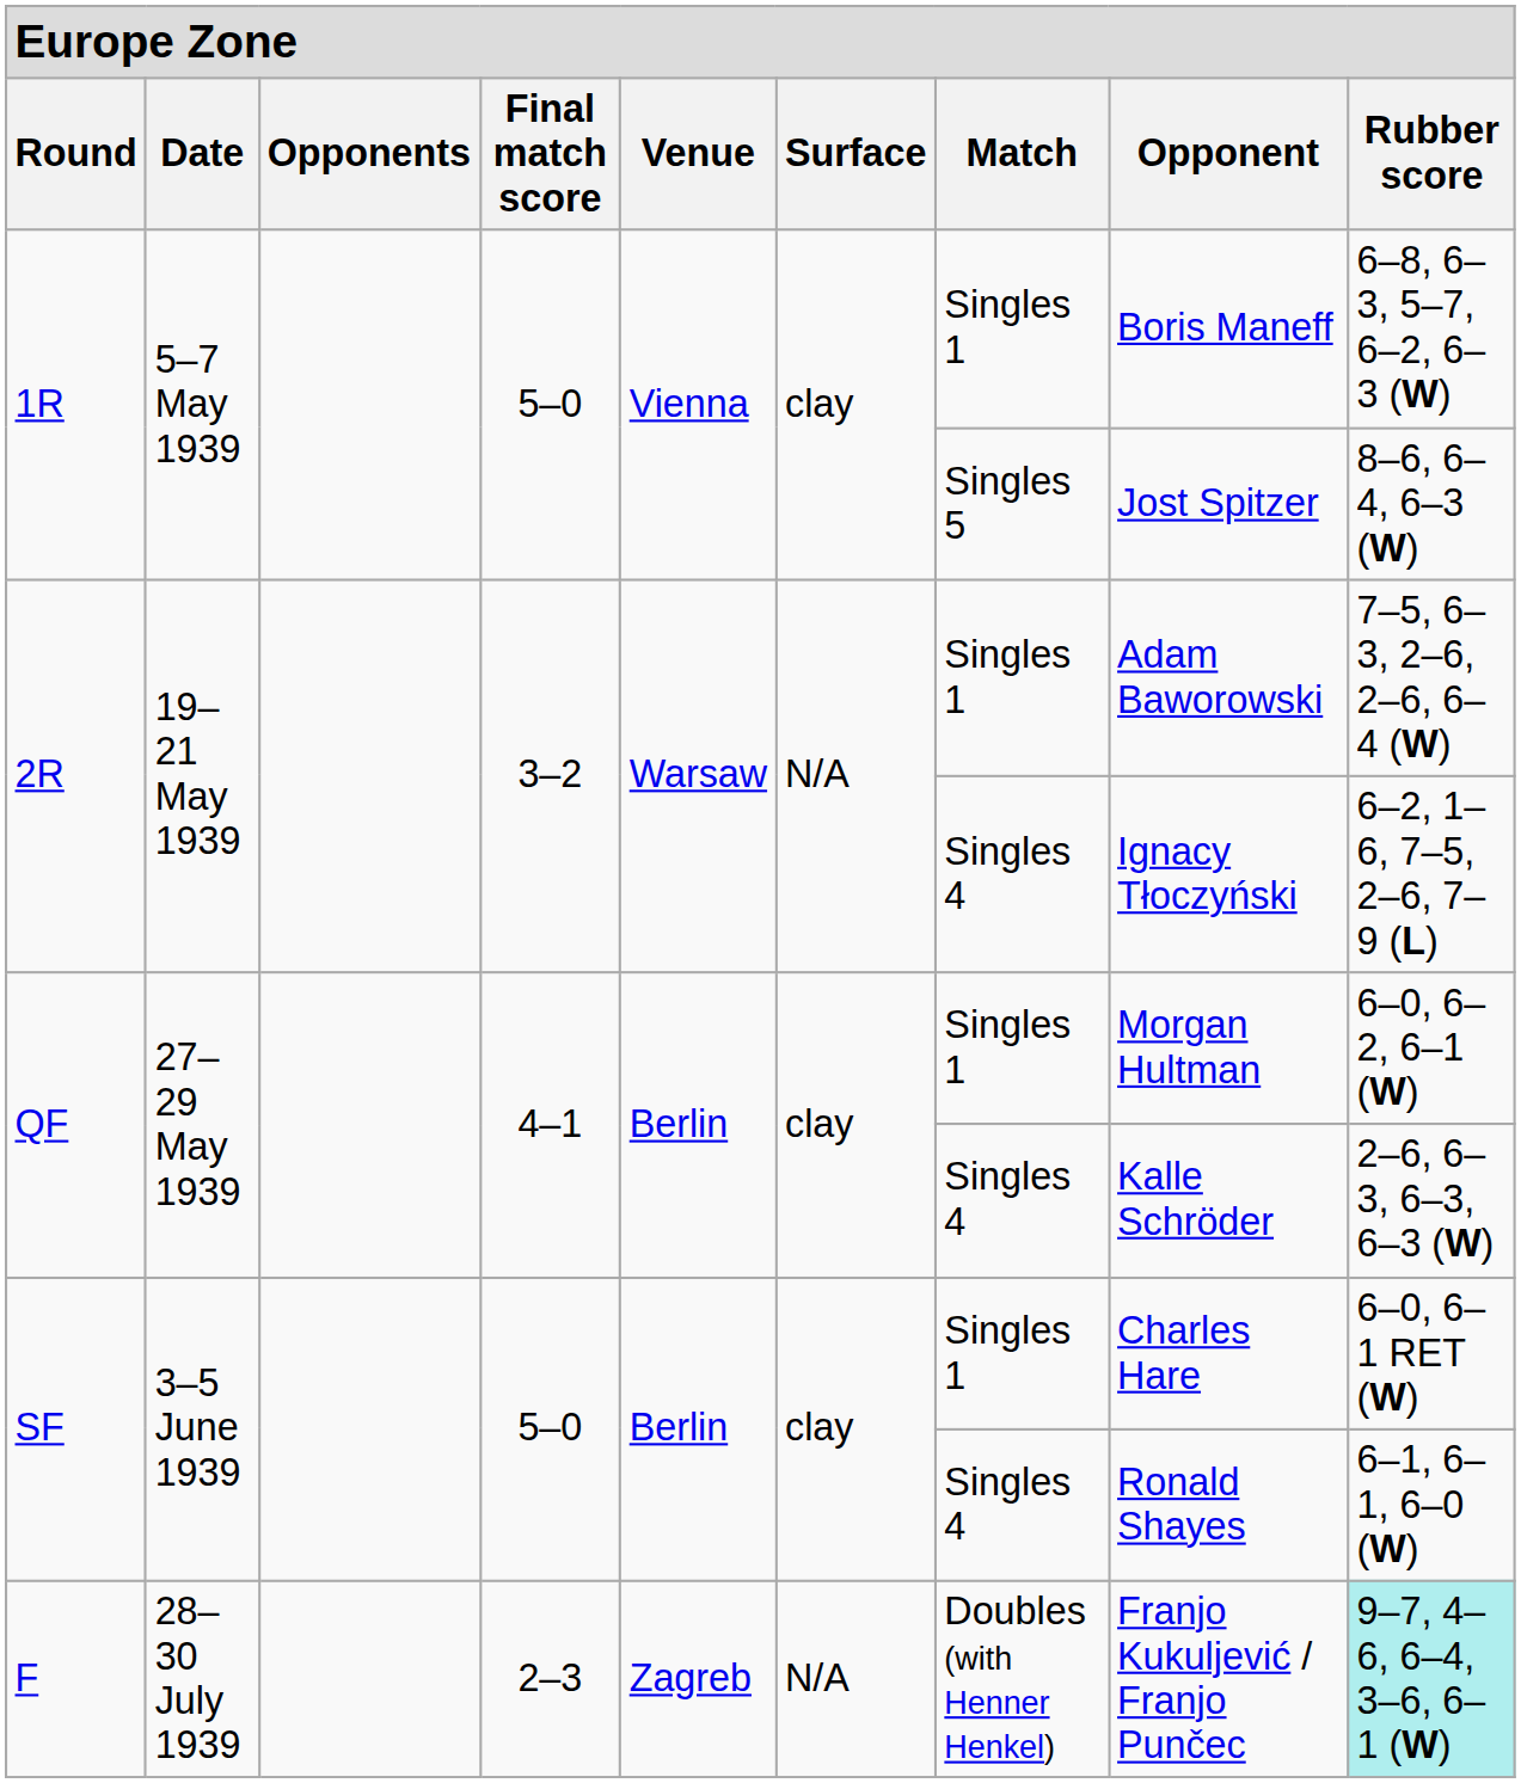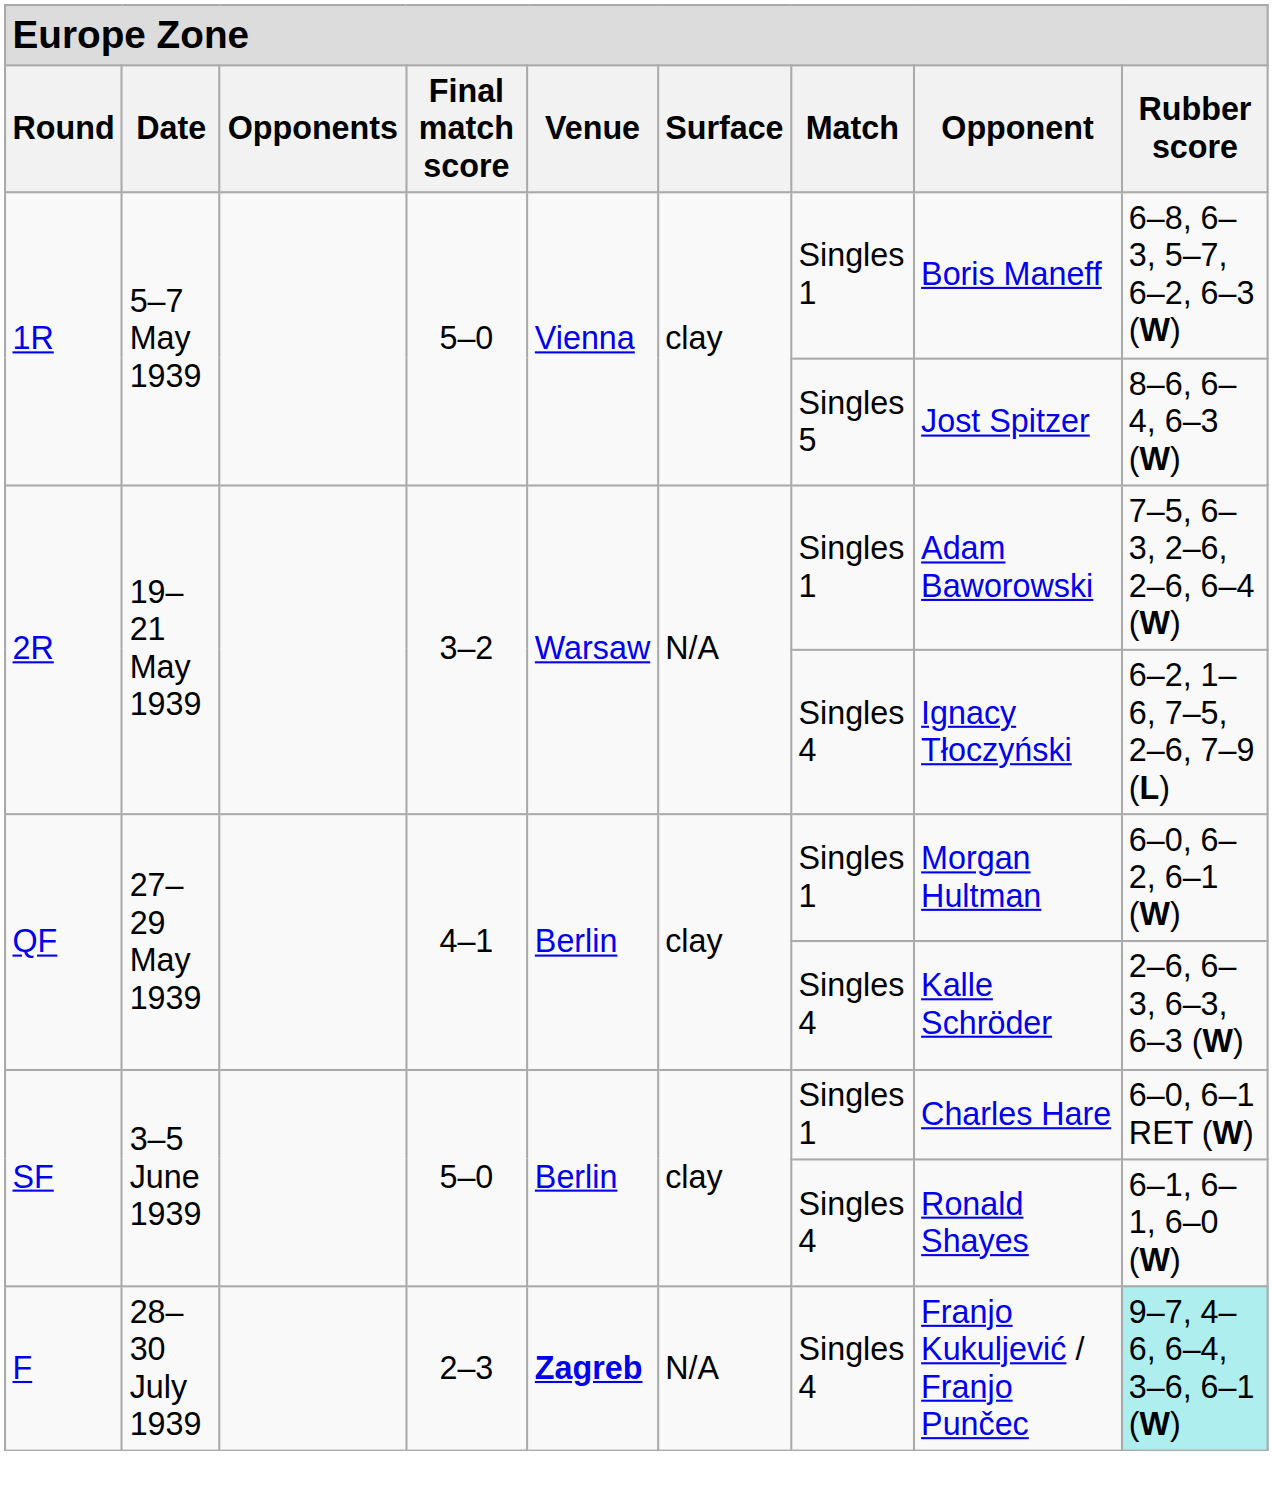 <table class="wikitable" style="font-size:97%;">
 <tr style="background:Gainsboro;">
 <td colspan="9"><big><strong>Europe Zone</strong></big></td>
 </tr>
 <tr>
 <th>Round</th>
 <th>Date</th>
 <th>Opponents</th>
 <th>Final match score</th>
 <th>Venue</th>
 <th>Surface</th>
 <th>Match</th>
 <th>Opponent</th>
 <th>Rubber score</th>
 </tr>
 <tr>
 <td rowspan="2"><a href='#'>1R</a></td>
 <td rowspan="2">5–7 May 1939</td>
 <td rowspan="2"></td>
 <td rowspan="2" style="text-align:center;">5–0</td>
 <td rowspan="2"><a href='#'>Vienna</a></td>
 <td rowspan="2">clay</td>
 <td>Singles 1</td>
 <td><a href='#'>Boris Maneff</a></td>
 <td>6–8, 6–3, 5–7, 6–2, 6–3 (<strong>W</strong>)</td>
 </tr>
 <tr>
 <td>Singles 5</td>
 <td><a href='#'>Jost Spitzer</a></td>
 <td>8–6, 6–4, 6–3 (<strong>W</strong>)</td>
 </tr>
 <tr>
 <td rowspan="2"><a href='#'>2R</a></td>
 <td rowspan="2">19–21 May 1939</td>
 <td rowspan="2"></td>
 <td rowspan="2" style="text-align:center;">3–2</td>
 <td rowspan="2"><a href='#'>Warsaw</a></td>
 <td rowspan="2">N/A</td>
 <td>Singles 1</td>
 <td><a href='#'>Adam Baworowski</a></td>
 <td>7–5, 6–3, 2–6, 2–6, 6–4 (<strong>W</strong>)</td>
 </tr>
 <tr>
 <td>Singles 4</td>
 <td><a href='#'>Ignacy Tłoczyński</a></td>
 <td>6–2, 1–6, 7–5, 2–6, 7–9 (<strong>L</strong>)</td>
 </tr>
 <tr>
 <td rowspan="2"><a href='#'>QF</a></td>
 <td rowspan="2">27–29 May 1939</td>
 <td rowspan="2"></td>
 <td rowspan="2" style="text-align:center;">4–1</td>
 <td rowspan="2"><a href='#'>Berlin</a></td>
 <td rowspan="2">clay</td>
 <td>Singles 1</td>
 <td><a href='#'>Morgan Hultman</a></td>
 <td>6–0, 6–2, 6–1 (<strong>W</strong>)</td>
 </tr>
 <tr>
 <td>Singles 4</td>
 <td><a href='#'>Kalle Schröder</a></td>
 <td>2–6, 6–3, 6–3, 6–3 (<strong>W</strong>)</td>
 </tr>
 <tr>
 <td rowspan="2"><a href='#'>SF</a></td>
 <td rowspan="2">3–5 June 1939</td>
 <td rowspan="2"></td>
 <td rowspan="2" style="text-align:center;">5–0</td>
 <td rowspan="2"><a href='#'>Berlin</a></td>
 <td rowspan="2">clay</td>
 <td>Singles 1</td>
 <td><a href='#'>Charles Hare</a></td>
 <td>6–0, 6–1 RET (<strong>W</strong>)</td>
 </tr>
 <tr>
 <td>Singles 4</td>
 <td><a href='#'>Ronald Shayes</a></td>
 <td>6–1, 6–1, 6–0 (<strong>W</strong>)</td>
 </tr>
 <tr>
 <td><a href='#'>F</a></td>
 <td>28–30 July 1939</td>
 <td></td>
 <td style="text-align:center;">2–3</td>
-<td><a href='#'>Zagreb</a></td>
+<td><strong><a href='#'>Zagreb</a></strong></td>
 <td>N/A</td>
-<td>Doubles <small>(with <a href='#'>Henner Henkel</a>)</small></td>
+<td>Singles 4</td>
 <td><a href='#'>Franjo Kukuljević</a> / <a href='#'>Franjo Punčec</a></td>
 <td style="background: paleturquoise;">9–7, 4–6, 6–4, 3–6, 6–1 (<strong>W</strong>)</td>
 </tr>
 </table>
